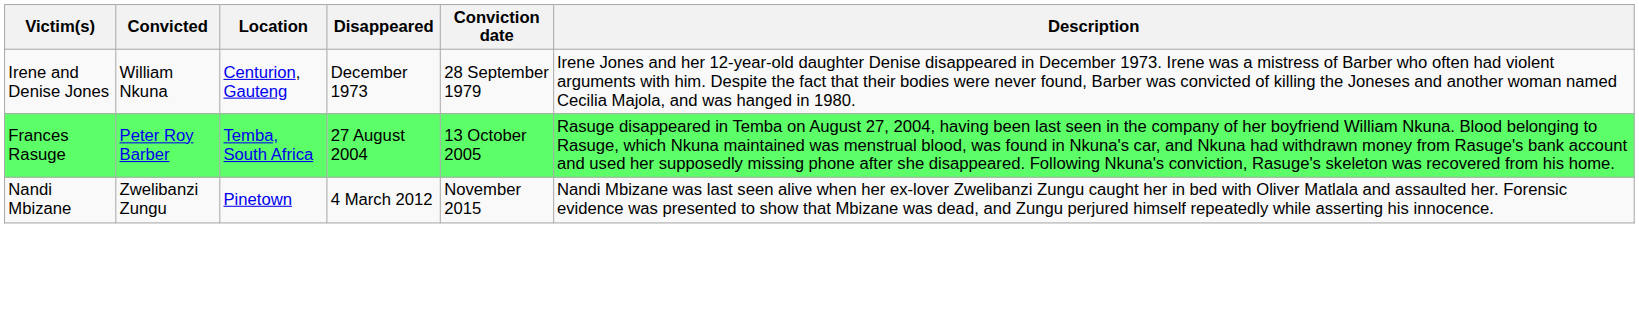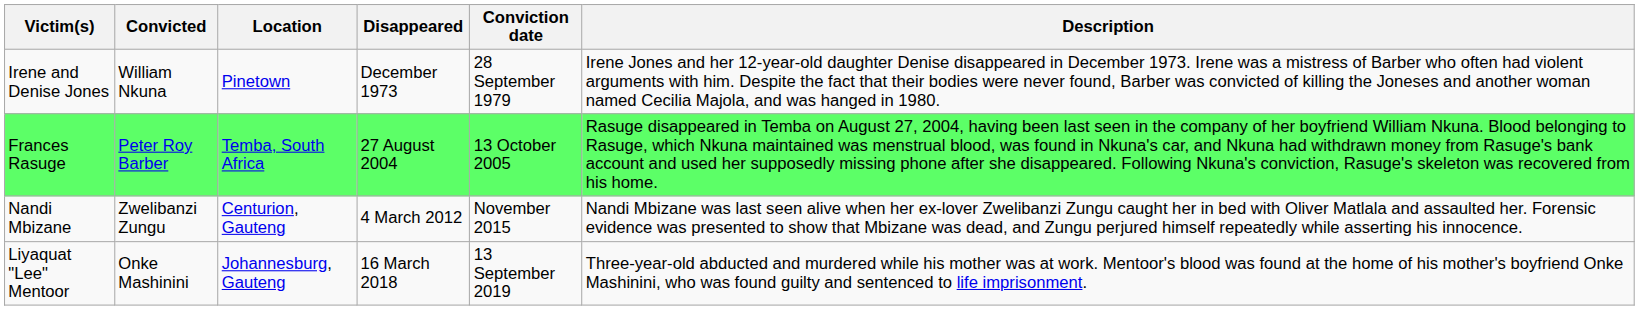 <table class="wikitable sortable">
 <tr>
 <th scope="col">Victim(s)</th>
 <th scope="col">Convicted</th>
 <th scope="col">Location</th>
 <th scope="col">Disappeared</th>
 <th scope="col">Conviction date</th>
 <th scope="col">Description</th>
 </tr>
 <tr>
 <td>Irene and Denise Jones</td>
 <td>William Nkuna</td>
-<td><a href='#'>Centurion</a>, <a href='#'>Gauteng</a></td>
+<td><a href='#'>Pinetown</a></td>
 <td>December 1973</td>
 <td>28 September 1979</td>
 <td>Irene Jones and her 12-year-old daughter Denise disappeared in December 1973. Irene was a mistress of Barber who often had violent arguments with him. Despite the fact that their bodies were never found, Barber was convicted of killing the Joneses and another woman named Cecilia Majola, and was hanged in 1980.</td>
 </tr>
 <tr style="background:#5CFF67;">
 <td>Frances Rasuge</td>
 <td><a href='#'>Peter Roy Barber</a></td>
 <td><a href='#'>Temba, South Africa</a></td>
 <td>27 August 2004</td>
 <td>13 October 2005</td>
 <td>Rasuge disappeared in Temba on August 27, 2004, having been last seen in the company of her boyfriend William Nkuna. Blood belonging to Rasuge, which Nkuna maintained was menstrual blood, was found in Nkuna's car, and Nkuna had withdrawn money from Rasuge's bank account and used her supposedly missing phone after she disappeared. Following Nkuna's conviction, Rasuge's skeleton was recovered from his home.</td>
 </tr>
 <tr>
 <td>Nandi Mbizane</td>
 <td>Zwelibanzi Zungu</td>
-<td><a href='#'>Pinetown</a></td>
+<td><a href='#'>Centurion</a>, <a href='#'>Gauteng</a></td>
 <td>4 March 2012</td>
 <td>November 2015</td>
 <td>Nandi Mbizane was last seen alive when her ex-lover Zwelibanzi Zungu caught her in bed with Oliver Matlala and assaulted her. Forensic evidence was presented to show that Mbizane was dead, and Zungu perjured himself repeatedly while asserting his innocence.</td>
 </tr>
+<tr>
+<td>Liyaquat "Lee" Mentoor</td>
+<td>Onke Mashinini</td>
+<td><a href='#'>Johannesburg</a>, <a href='#'>Gauteng</a></td>
+<td>16 March 2018</td>
+<td>13 September 2019</td>
+<td>Three-year-old abducted and murdered while his mother was at work. Mentoor's blood was found at the home of his mother's boyfriend Onke Mashinini, who was found guilty and sentenced to <a href='#'>life imprisonment</a>.</td>
+</tr>
 </table>
